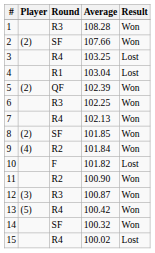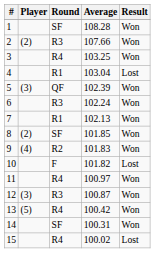 <table class ="wikitable sortable">
 <tr>
 <th>#</th>
 <th>Player</th>
 <th>Round</th>
 <th>Average</th>
 <th>Result</th>
 </tr>
 <tr>
 </tr>
 <tr>
 <td>1</td>
 <td></td>
-<td>R3</td>
+<td>SF</td>
 <td>108.28</td>
 <td>Won</td>
 </tr>
 <tr>
 <td>2</td>
 <td> (2)</td>
-<td>SF</td>
+<td>R3</td>
 <td>107.66</td>
 <td>Won</td>
 </tr>
 <tr>
 <td>3</td>
 <td></td>
 <td>R4</td>
 <td>103.25</td>
-<td>Lost</td>
+<td>Won</td>
 </tr>
 <tr>
 <td>4</td>
 <td></td>
 <td>R1</td>
 <td>103.04</td>
 <td>Lost</td>
 </tr>
 <tr>
 <td>5</td>
-<td> (2)</td>
+<td> (3)</td>
 <td>QF</td>
 <td>102.39</td>
 <td>Won</td>
 </tr>
 <tr>
 <td>6</td>
 <td></td>
 <td>R3</td>
-<td>102.25</td>
+<td>102.24</td>
 <td>Won</td>
 </tr>
 <tr>
 <td>7</td>
 <td></td>
-<td>R4</td>
+<td>R1</td>
 <td>102.13</td>
 <td>Won</td>
 </tr>
 <tr>
 <td>8</td>
 <td> (2)</td>
 <td>SF</td>
 <td>101.85</td>
 <td>Won</td>
 </tr>
 <tr>
 <td>9</td>
 <td> (4)</td>
 <td>R2</td>
-<td>101.84</td>
+<td>101.83</td>
 <td>Won</td>
 </tr>
 <tr>
 <td>10</td>
 <td></td>
 <td>F</td>
 <td>101.82</td>
 <td>Lost</td>
 </tr>
 <tr>
 <td>11</td>
 <td></td>
-<td>R2</td>
-<td>100.90</td>
+<td>R4</td>
+<td>100.97</td>
 <td>Won</td>
 </tr>
 <tr>
 <td>12</td>
 <td> (3)</td>
 <td>R3</td>
 <td>100.87</td>
 <td>Won</td>
 </tr>
 <tr>
 <td>13</td>
 <td> (5)</td>
 <td>R4</td>
 <td>100.42</td>
 <td>Won</td>
 </tr>
 <tr>
 <td>14</td>
 <td></td>
 <td>SF</td>
-<td>100.32</td>
+<td>100.31</td>
 <td>Won</td>
 </tr>
 <tr>
 <td>15</td>
 <td></td>
 <td>R4</td>
 <td>100.02</td>
 <td>Lost</td>
 </tr>
 </table>
